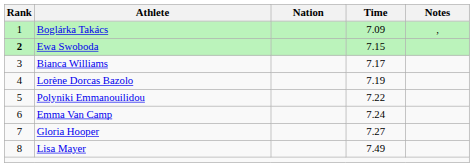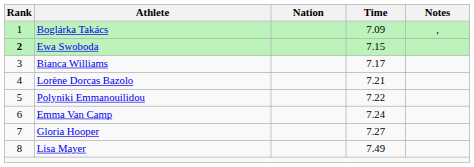 <table class="wikitable sortable" style="text-align:center;width: 55%;">
 <tr>
 <th scope="col" style="width: 10px;">Rank</th>
 <th scope="col">Athlete</th>
 <th scope="col">Nation</th>
 <th scope="col">Time</th>
 <th scope="col">Notes</th>
 </tr>
 <tr bgcolor=bbf3bb>
 <td>1</td>
 <td align=left><a href='#'>Boglárka Takács</a></td>
 <td align=left></td>
 <td>7.09</td>
 <td>, </td>
 </tr>
 <tr bgcolor=bbf3bb>
 <td><strong>2</strong></td>
 <td align=left><a href='#'>Ewa Swoboda</a></td>
 <td align=left></td>
 <td>7.15</td>
 <td></td>
 </tr>
 <tr>
 <td>3</td>
 <td align=left><a href='#'>Bianca Williams</a></td>
 <td align=left></td>
 <td>7.17</td>
 <td></td>
 </tr>
 <tr>
 <td>4</td>
 <td align=left><a href='#'>Lorène Dorcas Bazolo</a></td>
 <td align=left></td>
-<td>7.19</td>
+<td>7.21</td>
 <td></td>
 </tr>
 <tr>
 <td>5</td>
 <td align=left><a href='#'>Polyniki Emmanouilidou</a></td>
 <td align=left></td>
 <td>7.22</td>
 <td></td>
 </tr>
 <tr>
 <td>6</td>
 <td align=left><a href='#'>Emma Van Camp</a></td>
 <td align=left></td>
 <td>7.24</td>
 <td></td>
 </tr>
 <tr>
 <td>7</td>
 <td align=left><a href='#'>Gloria Hooper</a></td>
 <td align=left></td>
 <td>7.27</td>
 <td></td>
 </tr>
 <tr>
 <td>8</td>
 <td align=left><a href='#'>Lisa Mayer</a></td>
 <td align=left></td>
 <td>7.49</td>
 <td></td>
 </tr>
 <tr class="sortbottom">
 <td colspan="5"></td>
 </tr>
 </table>
